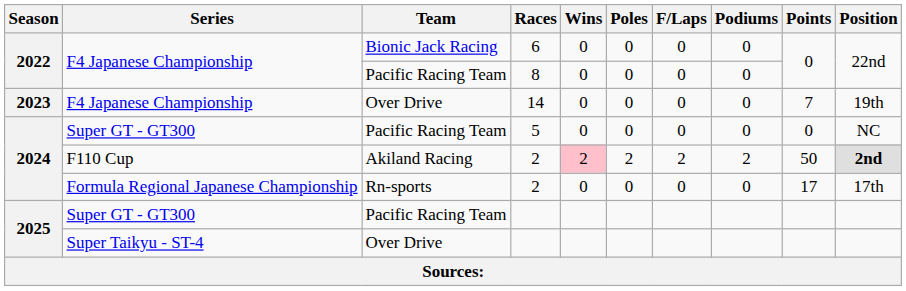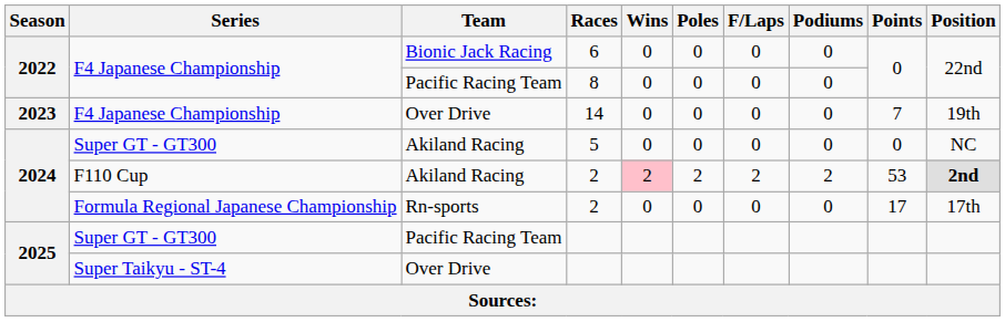 <table class="wikitable" style="font-size: 90%; text-align:center">
 <tr>
 <th>Season</th>
 <th>Series</th>
 <th>Team</th>
 <th>Races</th>
 <th>Wins</th>
 <th>Poles</th>
 <th>F/Laps</th>
 <th>Podiums</th>
 <th>Points</th>
 <th>Position</th>
 </tr>
 <tr>
 <th rowspan="2">2022</th>
 <td align="left" rowspan="2"><a href='#'>F4 Japanese Championship</a></td>
 <td align="left"><a href='#'>Bionic Jack Racing</a></td>
 <td>6</td>
 <td>0</td>
 <td>0</td>
 <td>0</td>
 <td>0</td>
 <td rowspan="2">0</td>
 <td rowspan="2">22nd</td>
 </tr>
 <tr>
 <td align="left">Pacific Racing Team</td>
 <td>8</td>
 <td>0</td>
 <td>0</td>
 <td>0</td>
 <td>0</td>
 </tr>
 <tr>
 <th>2023</th>
 <td align="left"><a href='#'>F4 Japanese Championship</a></td>
 <td align=left>Over Drive</td>
 <td>14</td>
 <td>0</td>
 <td>0</td>
 <td>0</td>
 <td>0</td>
 <td>7</td>
 <td>19th</td>
 </tr>
 <tr>
 <th rowspan="3">2024</th>
 <td align="left"><a href='#'>Super GT - GT300</a></td>
-<td align="left">Pacific Racing Team</td>
+<td align="left">Akiland Racing</td>
 <td>5</td>
 <td>0</td>
 <td>0</td>
 <td>0</td>
 <td>0</td>
 <td>0</td>
 <td>NC</td>
 </tr>
 <tr>
 <td align="left">F110 Cup</td>
 <td align="left">Akiland Racing</td>
 <td>2</td>
 <td style="background: pink;">2</td>
 <td>2</td>
 <td>2</td>
 <td>2</td>
-<td>50</td>
+<td>53</td>
 <td style="background:#dfdfdf"><strong>2nd</strong></td>
 </tr>
 <tr>
 <td align="left"><a href='#'>Formula Regional Japanese Championship</a></td>
 <td align="left">Rn-sports</td>
 <td>2</td>
 <td>0</td>
 <td>0</td>
 <td>0</td>
 <td>0</td>
 <td>17</td>
 <td>17th</td>
 </tr>
 <tr>
 <th rowspan="2">2025</th>
 <td align="left"><a href='#'>Super GT - GT300</a></td>
 <td align="left">Pacific Racing Team</td>
 <td></td>
 <td></td>
 <td></td>
 <td></td>
 <td></td>
 <td></td>
 <td></td>
 </tr>
 <tr>
 <td align=left><a href='#'>Super Taikyu - ST-4</a></td>
 <td align=left>Over Drive</td>
 <td></td>
 <td></td>
 <td></td>
 <td></td>
 <td></td>
 <td></td>
 <td></td>
 </tr>
 <tr>
 <th colspan="10">Sources:</th>
 </tr>
 </table>
